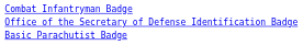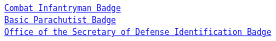 <table>
 <tr>
 <td></td>
 <td><a href='#'>Combat Infantryman Badge</a></td>
 </tr>
 <tr>
 <td></td>
-<td><a href='#'>Office of the Secretary of Defense Identification Badge</a></td>
+<td><a href='#'>Basic Parachutist Badge</a></td>
 </tr>
 <tr>
 <td></td>
-<td><a href='#'>Basic Parachutist Badge</a></td>
+<td><a href='#'>Office of the Secretary of Defense Identification Badge</a></td>
 </tr>
 </table>
